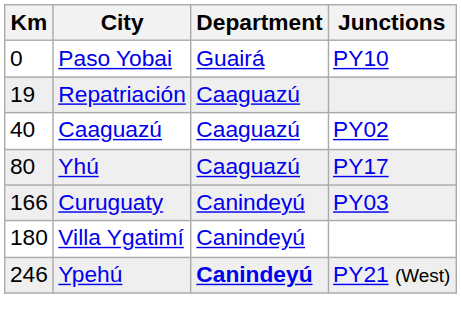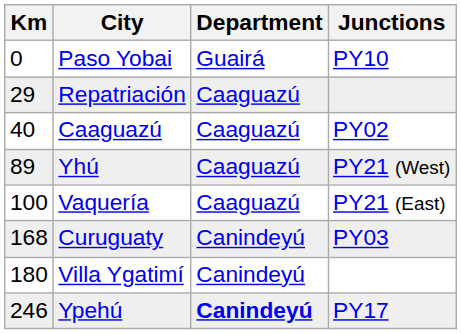 <table class="wikitable">
 <tr>
 <th>Km</th>
 <th>City</th>
 <th>Department</th>
 <th>Junctions</th>
 </tr>
 <tr bgcolor="ffffff">
 <td>0</td>
 <td><a href='#'>Paso Yobai</a></td>
 <td><a href='#'>Guairá</a></td>
 <td> <a href='#'>PY10</a></td>
 </tr>
 <tr bgcolor="efefef">
-<td>19</td>
+<td>29</td>
 <td><a href='#'>Repatriación</a></td>
 <td><a href='#'>Caaguazú</a></td>
 <td></td>
 </tr>
 <tr bgcolor="ffffff">
 <td>40</td>
 <td><a href='#'>Caaguazú</a></td>
 <td><a href='#'>Caaguazú</a></td>
 <td> <a href='#'>PY02</a></td>
 </tr>
 <tr bgcolor="efefef">
-<td>80</td>
+<td>89</td>
 <td><a href='#'>Yhú</a></td>
 <td><a href='#'>Caaguazú</a></td>
-<td> <a href='#'>PY17</a></td>
+<td> <a href='#'>PY21</a> <small>(West)</small></td>
+</tr>
+<tr bgcolor="ffffff">
+<td>100</td>
+<td><a href='#'>Vaquería</a></td>
+<td><a href='#'>Caaguazú</a></td>
+<td> <a href='#'>PY21</a> <small>(East)</small></td>
 </tr>
 <tr bgcolor="efefef">
-<td>166</td>
+<td>168</td>
 <td><a href='#'>Curuguaty</a></td>
 <td><a href='#'>Canindeyú</a></td>
 <td> <a href='#'>PY03</a></td>
 </tr>
 <tr bgcolor="ffffff">
 <td>180</td>
 <td><a href='#'>Villa Ygatimí</a></td>
 <td><a href='#'>Canindeyú</a></td>
 <td></td>
 </tr>
 <tr bgcolor="efefef">
 <td>246</td>
 <td><a href='#'>Ypehú</a></td>
 <td><strong><a href='#'>Canindeyú</a></strong></td>
-<td> <a href='#'>PY21</a> <small>(West)</small></td>
+<td> <a href='#'>PY17</a></td>
 </tr>
 </table>
